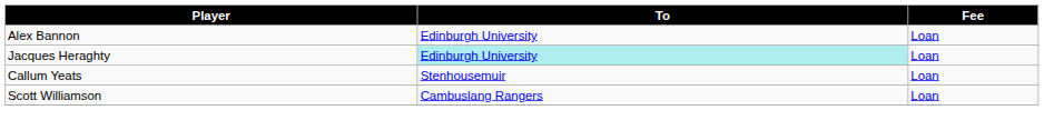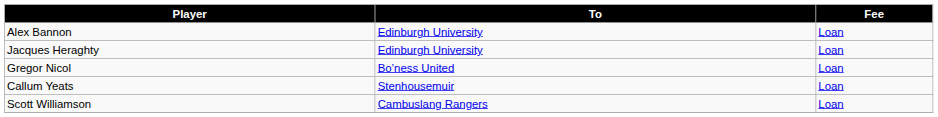 <table class="wikitable" style="text-align:left; font-size:95%;width:98%;">
 <tr>
 <th style="background:black; color:white;">Player</th>
 <th style="background:black; color:white;">To</th>
 <th style="background:black; color:white;">Fee</th>
 </tr>
 <tr>
 <td> Alex Bannon</td>
 <td> <a href='#'>Edinburgh University</a></td>
 <td><a href='#'>Loan</a></td>
 </tr>
 <tr>
 <td> Jacques Heraghty</td>
-<td style="background: paleturquoise;"> <a href='#'>Edinburgh University</a></td>
+<td> <a href='#'>Edinburgh University</a></td>
+<td><a href='#'>Loan</a></td>
+</tr>
+<tr>
+<td> Gregor Nicol</td>
+<td> <a href='#'>Bo’ness United</a></td>
 <td><a href='#'>Loan</a></td>
 </tr>
 <tr>
 <td> Callum Yeats</td>
 <td> <a href='#'>Stenhousemuir</a></td>
 <td><a href='#'>Loan</a></td>
 </tr>
 <tr>
 <td> Scott Williamson</td>
 <td> <a href='#'>Cambuslang Rangers</a></td>
 <td><a href='#'>Loan</a></td>
 </tr>
 <tr>
 </tr>
 </table>
